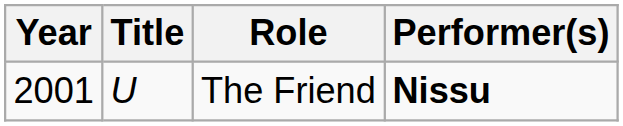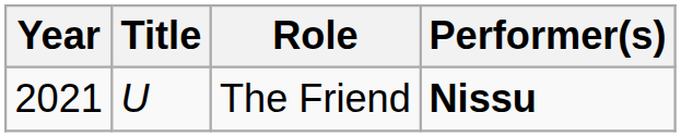 <table class="wikitable sortable">
 <tr>
 <th>Year</th>
 <th>Title</th>
 <th>Role</th>
 <th>Performer(s)</th>
 </tr>
 <tr>
-<td>2001</td>
+<td>2021</td>
 <td><em>U</em></td>
 <td>The Friend</td>
 <td><strong>Nissu</strong></td>
 </tr>
 </table>
